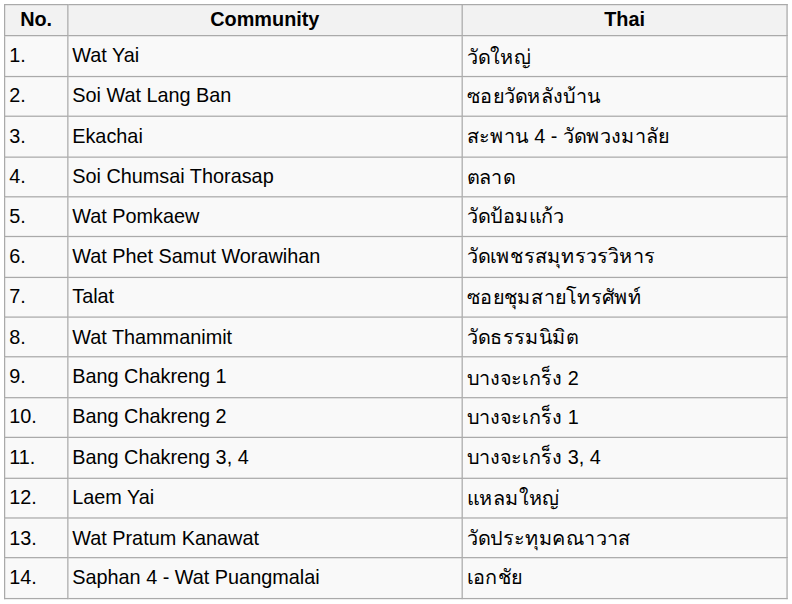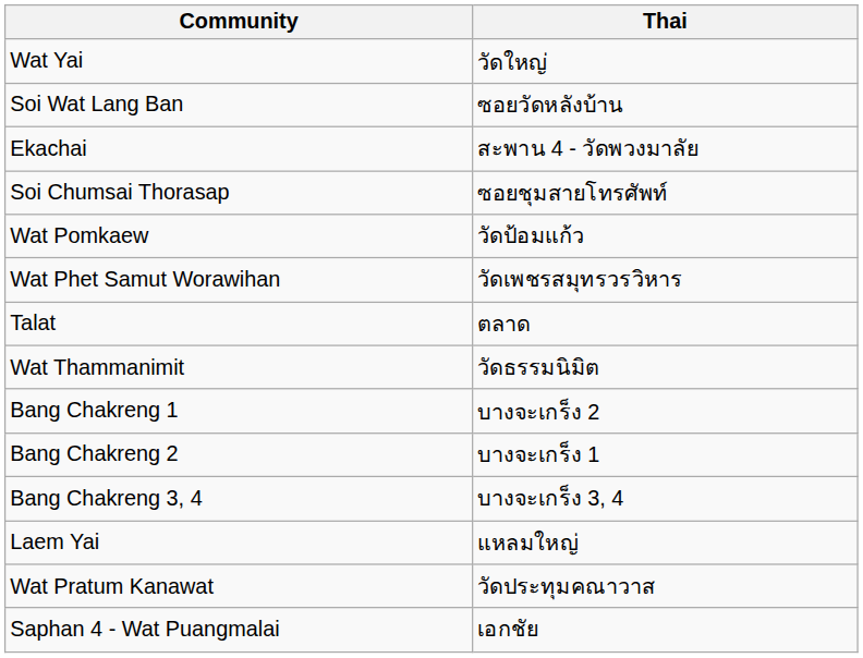 <table class="wikitable" style="width:50%;">
 <tr>
-<th>No.</th>
 <th>Community</th>
 <th>Thai</th>
 </tr>
 <tr>
-<td>1.</td>
 <td>Wat Yai</td>
 <td>วัดใหญ่</td>
 </tr>
 <tr>
-<td>2.</td>
 <td>Soi Wat Lang Ban</td>
 <td>ซอยวัดหลังบ้าน</td>
 </tr>
 <tr>
-<td>3.</td>
 <td>Ekachai</td>
 <td>สะพาน 4 - วัดพวงมาลัย</td>
 </tr>
 <tr>
-<td>4.</td>
 <td>Soi Chumsai Thorasap</td>
-<td>ตลาด</td>
+<td>ซอยชุมสายโทรศัพท์</td>
 </tr>
 <tr>
-<td>5.</td>
 <td>Wat Pomkaew</td>
 <td>วัดป้อมแก้ว</td>
 </tr>
 <tr>
-<td>6.</td>
 <td>Wat Phet Samut Worawihan</td>
 <td>วัดเพชรสมุทรวรวิหาร</td>
 </tr>
 <tr>
-<td>7.</td>
 <td>Talat</td>
-<td>ซอยชุมสายโทรศัพท์</td>
+<td>ตลาด</td>
 </tr>
 <tr>
-<td>8.</td>
 <td>Wat Thammanimit</td>
 <td>วัดธรรมนิมิต</td>
 </tr>
 <tr>
-<td>9.</td>
 <td>Bang Chakreng 1</td>
 <td>บางจะเกร็ง 2</td>
 </tr>
 <tr>
-<td>10.</td>
 <td>Bang Chakreng 2</td>
 <td>บางจะเกร็ง 1</td>
 </tr>
 <tr>
-<td>11.</td>
 <td>Bang Chakreng 3, 4</td>
 <td>บางจะเกร็ง 3, 4</td>
 </tr>
 <tr>
-<td>12.</td>
 <td>Laem Yai</td>
 <td>แหลมใหญ่</td>
 </tr>
 <tr>
-<td>13.</td>
 <td>Wat Pratum Kanawat</td>
 <td>วัดประทุมคณาวาส</td>
 </tr>
 <tr>
-<td>14.</td>
 <td>Saphan 4 - Wat Puangmalai</td>
 <td>เอกชัย</td>
 </tr>
 </table>
